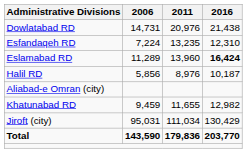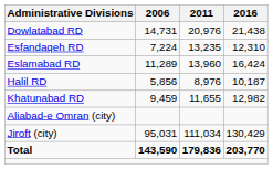 <table class="wikitable">
 <tr>
 <th>Administrative Divisions</th>
 <th>2006</th>
 <th>2011</th>
 <th>2016</th>
 </tr>
 <tr>
 <td><a href='#'>Dowlatabad RD</a></td>
 <td style="text-align: right;">14,731</td>
 <td style="text-align: right;">20,976</td>
 <td style="text-align: right;">21,438</td>
 </tr>
 <tr>
 <td><a href='#'>Esfandaqeh RD</a></td>
 <td style="text-align: right;">7,224</td>
 <td style="text-align: right;">13,235</td>
 <td style="text-align: right;">12,310</td>
 </tr>
 <tr>
 <td><a href='#'>Eslamabad RD</a></td>
 <td style="text-align: right;">11,289</td>
 <td style="text-align: right;">13,960</td>
-<td style="text-align: right;"><strong>16,424</strong></td>
+<td style="text-align: right;">16,424</td>
 </tr>
 <tr>
 <td><a href='#'>Halil RD</a></td>
 <td style="text-align: right;">5,856</td>
 <td style="text-align: right;">8,976</td>
 <td style="text-align: right;">10,187</td>
 </tr>
 <tr>
+<td><a href='#'>Khatunabad RD</a></td>
+<td style="text-align: right;">9,459</td>
+<td style="text-align: right;">11,655</td>
+<td style="text-align: right;">12,982</td>
+</tr>
+<tr>
 <td><a href='#'>Aliabad-e Omran</a> (city)</td>
 <td style="text-align: right;"></td>
 <td style="text-align: right;"></td>
 <td style="text-align: right;"></td>
-</tr>
-<tr>
-<td><a href='#'>Khatunabad RD</a></td>
-<td style="text-align: right;">9,459</td>
-<td style="text-align: right;">11,655</td>
-<td style="text-align: right;">12,982</td>
 </tr>
 <tr>
 <td><a href='#'>Jiroft</a> (city)</td>
 <td style="text-align: right;">95,031</td>
 <td style="text-align: right;">111,034</td>
 <td style="text-align: right;">130,429</td>
 </tr>
 <tr>
 <td><strong>Total</strong></td>
 <td style="text-align: right;"><strong>143,590</strong></td>
 <td style="text-align: right;"><strong>179,836</strong></td>
 <td style="text-align: right;"><strong>203,770</strong></td>
 </tr>
 <tr>
 <td colspan=4></td>
 </tr>
 </table>
